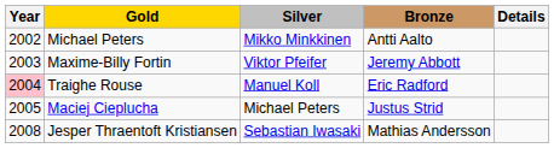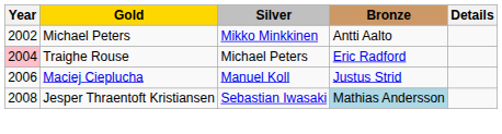 <table class="wikitable">
 <tr>
 <th>Year</th>
 <td bgcolor="gold" align="center"><strong>Gold</strong></td>
 <td bgcolor="silver" align="center"><strong>Silver</strong></td>
 <td bgcolor="cc9966" align="center"><strong>Bronze</strong></td>
 <th>Details</th>
 </tr>
 <tr>
 <td>2002</td>
 <td> Michael Peters</td>
 <td> <a href='#'>Mikko Minkkinen</a></td>
 <td> Antti Aalto</td>
 <td></td>
 </tr>
 <tr>
-<td>2003</td>
-<td> Maxime-Billy Fortin</td>
-<td> <a href='#'>Viktor Pfeifer</a></td>
-<td> <a href='#'>Jeremy Abbott</a></td>
-<td></td>
-</tr>
-<tr>
 <td style="background: pink;">2004</td>
 <td> Traighe Rouse</td>
-<td> <a href='#'>Manuel Koll</a></td>
+<td> Michael Peters</td>
 <td> <a href='#'>Eric Radford</a></td>
 <td></td>
 </tr>
 <tr>
-<td>2005</td>
+<td>2006</td>
 <td> <a href='#'>Maciej Cieplucha</a></td>
-<td> Michael Peters</td>
+<td> <a href='#'>Manuel Koll</a></td>
 <td> <a href='#'>Justus Strid</a></td>
 <td></td>
 </tr>
 <tr>
 <td>2008</td>
 <td> Jesper Thraentoft Kristiansen</td>
 <td> <a href='#'>Sebastian Iwasaki</a></td>
-<td> Mathias Andersson</td>
+<td style="background: lightblue;"> Mathias Andersson</td>
 <td></td>
 </tr>
 </table>
